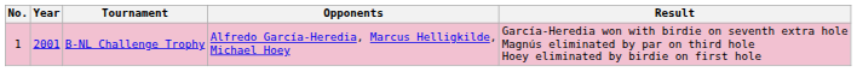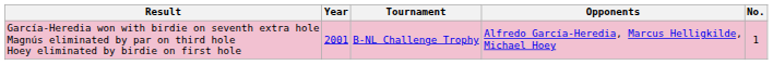 <table class="wikitable" style="font-size:95%;">
 <tr>
-<th>No.</th>
+<th>Result</th>
 <th>Year</th>
 <th>Tournament</th>
 <th>Opponents</th>
-<th>Result</th>
+<th>No.</th>
 </tr>
 <tr style="background:#F2C1D1;">
-<td align=center>1</td>
+<td>García-Heredia won with birdie on seventh extra hole<br>Magnús eliminated by par on third hole<br>Hoey eliminated by birdie on first hole</td>
 <td><a href='#'>2001</a></td>
 <td><a href='#'>B-NL Challenge Trophy</a></td>
 <td> <a href='#'>Alfredo García-Heredia</a>,  <a href='#'>Marcus Helligkilde</a>,<br> <a href='#'>Michael Hoey</a></td>
-<td>García-Heredia won with birdie on seventh extra hole<br>Magnús eliminated by par on third hole<br>Hoey eliminated by birdie on first hole</td>
+<td align=center>1</td>
 </tr>
 </table>
